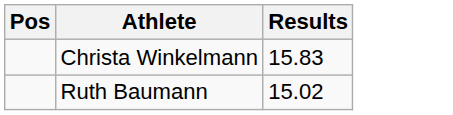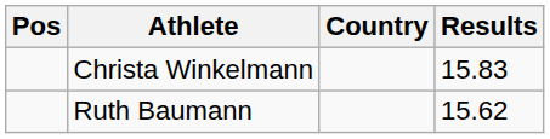 <table class="wikitable">
 <tr>
 <th>Pos</th>
 <th>Athlete</th>
+<th>Country</th>
 <th>Results</th>
 </tr>
 <tr>
 <td align="center"></td>
 <td>Christa Winkelmann</td>
+<td></td>
 <td>15.83</td>
 </tr>
 <tr>
 <td align="center"></td>
 <td>Ruth Baumann</td>
-<td>15.02</td>
+<td></td>
+<td>15.62</td>
 </tr>
 </table>
